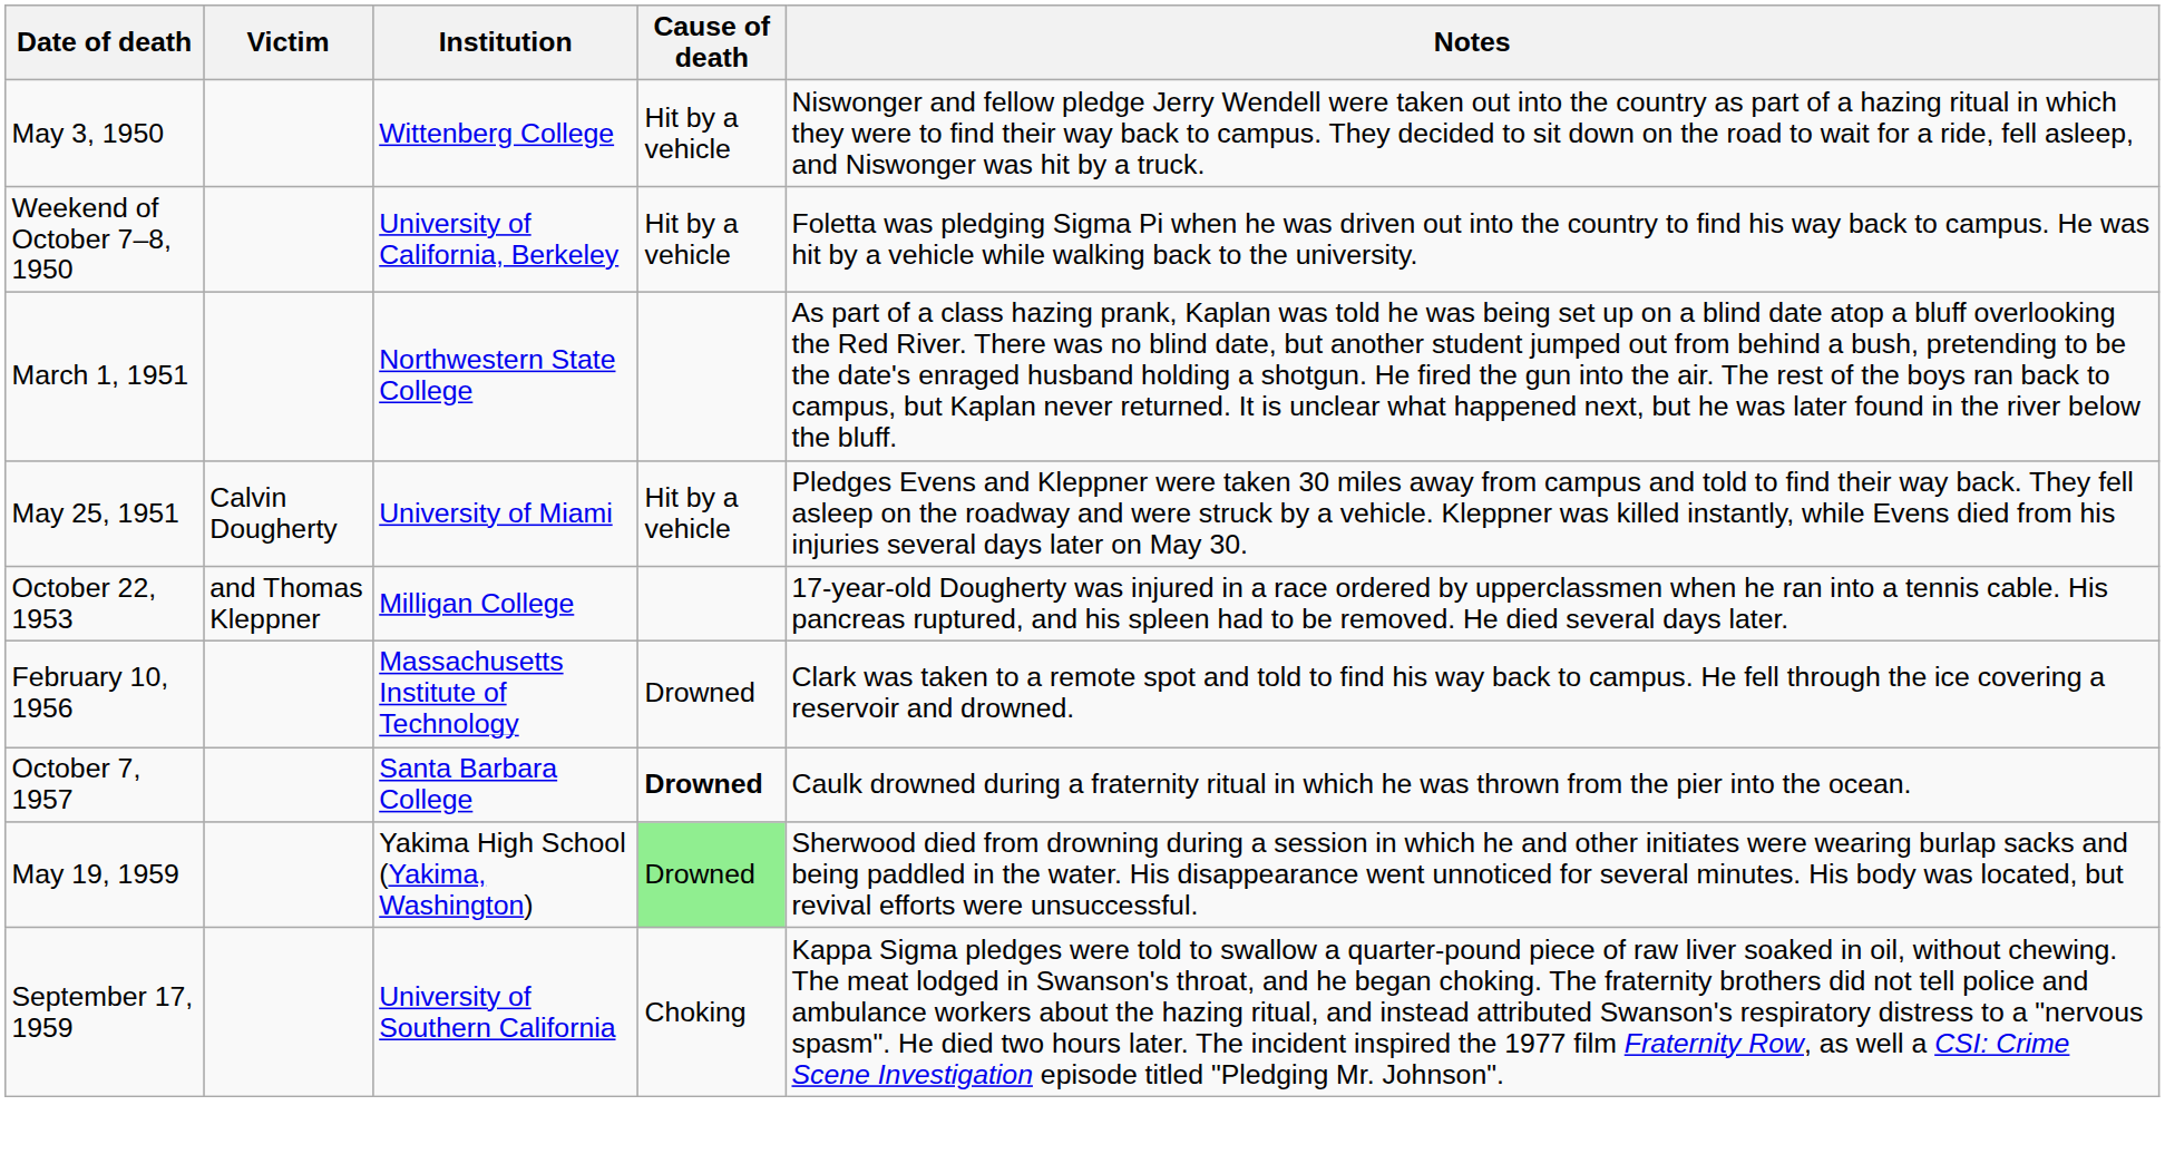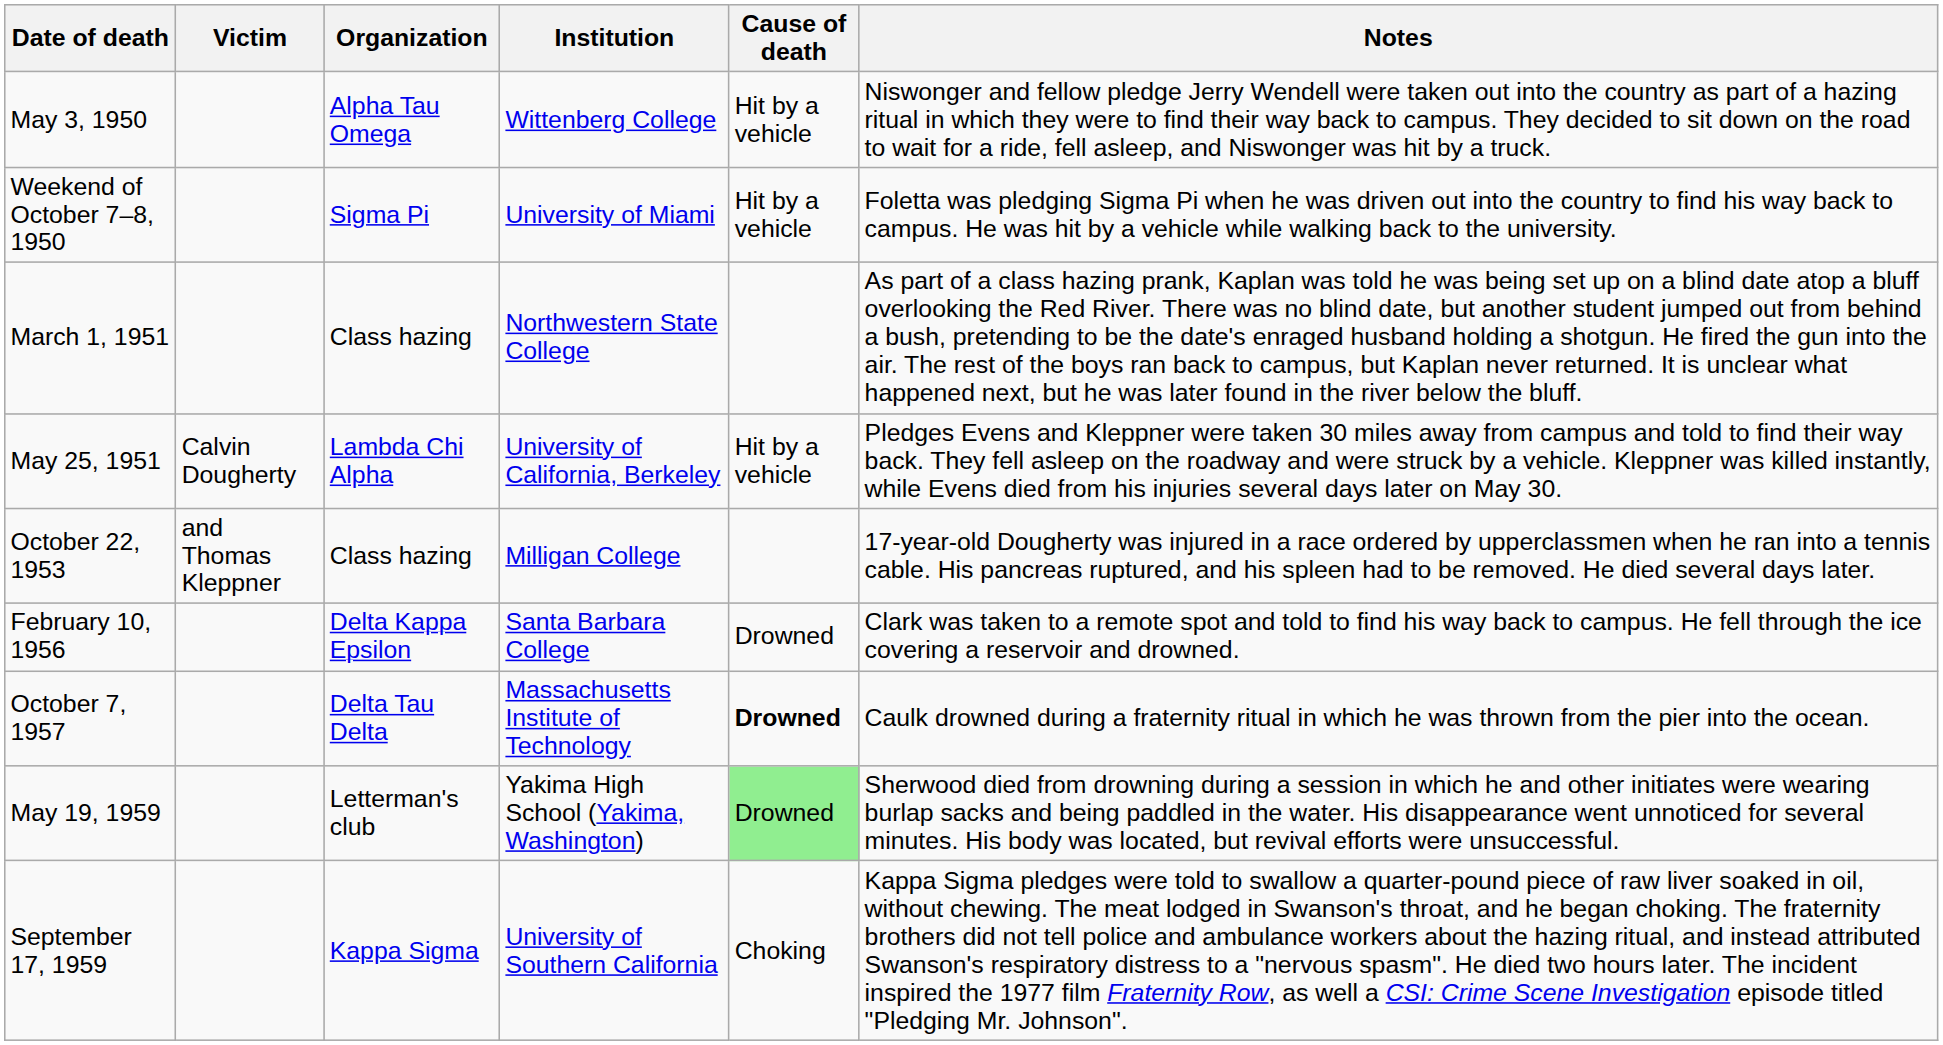 <table class="wikitable sortable">
 <tr>
 <th>Date of death</th>
 <th>Victim</th>
+<th>Organization</th>
 <th>Institution</th>
 <th>Cause of death</th>
 <th>Notes</th>
 </tr>
 <tr>
 <td>May 3, 1950</td>
 <td></td>
+<td><a href='#'>Alpha Tau Omega</a></td>
 <td><a href='#'>Wittenberg College</a></td>
 <td>Hit by a vehicle</td>
 <td>Niswonger and fellow pledge Jerry Wendell were taken out into the country as part of a hazing ritual in which they were to find their way back to campus. They decided to sit down on the road to wait for a ride, fell asleep, and Niswonger was hit by a truck.</td>
 </tr>
 <tr>
 <td>Weekend of October 7–8, 1950</td>
 <td></td>
-<td><a href='#'>University of California, Berkeley</a></td>
+<td><a href='#'>Sigma Pi</a></td>
+<td><a href='#'>University of Miami</a></td>
 <td>Hit by a vehicle</td>
 <td>Foletta was pledging Sigma Pi when he was driven out into the country to find his way back to campus. He was hit by a vehicle while walking back to the university.</td>
 </tr>
 <tr>
 <td>March 1, 1951</td>
 <td></td>
+<td>Class hazing</td>
 <td><a href='#'>Northwestern State College</a></td>
 <td></td>
 <td>As part of a class hazing prank, Kaplan was told he was being set up on a blind date atop a bluff overlooking the Red River. There was no blind date, but another student jumped out from behind a bush, pretending to be the date's enraged husband holding a shotgun. He fired the gun into the air. The rest of the boys ran back to campus, but Kaplan never returned. It is unclear what happened next, but he was later found in the river below the bluff.</td>
 </tr>
 <tr>
 <td>May 25, 1951</td>
 <td>Calvin Dougherty</td>
-<td><a href='#'>University of Miami</a></td>
+<td><a href='#'>Lambda Chi Alpha</a></td>
+<td><a href='#'>University of California, Berkeley</a></td>
 <td>Hit by a vehicle</td>
 <td>Pledges Evens and Kleppner were taken 30 miles away from campus and told to find their way back. They fell asleep on the roadway and were struck by a vehicle. Kleppner was killed instantly, while Evens died from his injuries several days later on May 30.</td>
 </tr>
 <tr>
 <td>October 22, 1953</td>
 <td> and Thomas Kleppner</td>
+<td>Class hazing</td>
 <td><a href='#'>Milligan College</a></td>
 <td></td>
 <td>17-year-old Dougherty was injured in a race ordered by upperclassmen when he ran into a tennis cable. His pancreas ruptured, and his spleen had to be removed. He died several days later.</td>
 </tr>
 <tr>
 <td>February 10, 1956</td>
 <td></td>
-<td><a href='#'>Massachusetts Institute of Technology</a></td>
+<td><a href='#'>Delta Kappa Epsilon</a></td>
+<td><a href='#'>Santa Barbara College</a></td>
 <td>Drowned</td>
 <td>Clark was taken to a remote spot and told to find his way back to campus. He fell through the ice covering a reservoir and drowned.</td>
 </tr>
 <tr>
 <td>October 7, 1957</td>
 <td></td>
-<td><a href='#'>Santa Barbara College</a></td>
+<td><a href='#'>Delta Tau Delta</a></td>
+<td><a href='#'>Massachusetts Institute of Technology</a></td>
 <td><strong>Drowned</strong></td>
 <td>Caulk drowned during a fraternity ritual in which he was thrown from the pier into the ocean.</td>
 </tr>
 <tr>
 <td>May 19, 1959</td>
 <td></td>
+<td>Letterman's club</td>
 <td>Yakima High School (<a href='#'>Yakima, Washington</a>)</td>
 <td style="background: lightgreen;">Drowned</td>
 <td>Sherwood died from drowning during a session in which he and other initiates were wearing burlap sacks and being paddled in the water. His disappearance went unnoticed for several minutes. His body was located, but revival efforts were unsuccessful.</td>
 </tr>
 <tr>
 <td>September 17, 1959</td>
 <td></td>
+<td><a href='#'>Kappa Sigma</a></td>
 <td><a href='#'>University of Southern California</a></td>
 <td>Choking</td>
 <td>Kappa Sigma pledges were told to swallow a quarter-pound piece of raw liver soaked in oil, without chewing. The meat lodged in Swanson's throat, and he began choking. The fraternity brothers did not tell police and ambulance workers about the hazing ritual, and instead attributed Swanson's respiratory distress to a "nervous spasm". He died two hours later. The incident inspired the 1977 film <em><a href='#'>Fraternity Row</a></em>, as well a <em><a href='#'>CSI: Crime Scene Investigation</a></em> episode titled "Pledging Mr. Johnson".</td>
 </tr>
 </table>
